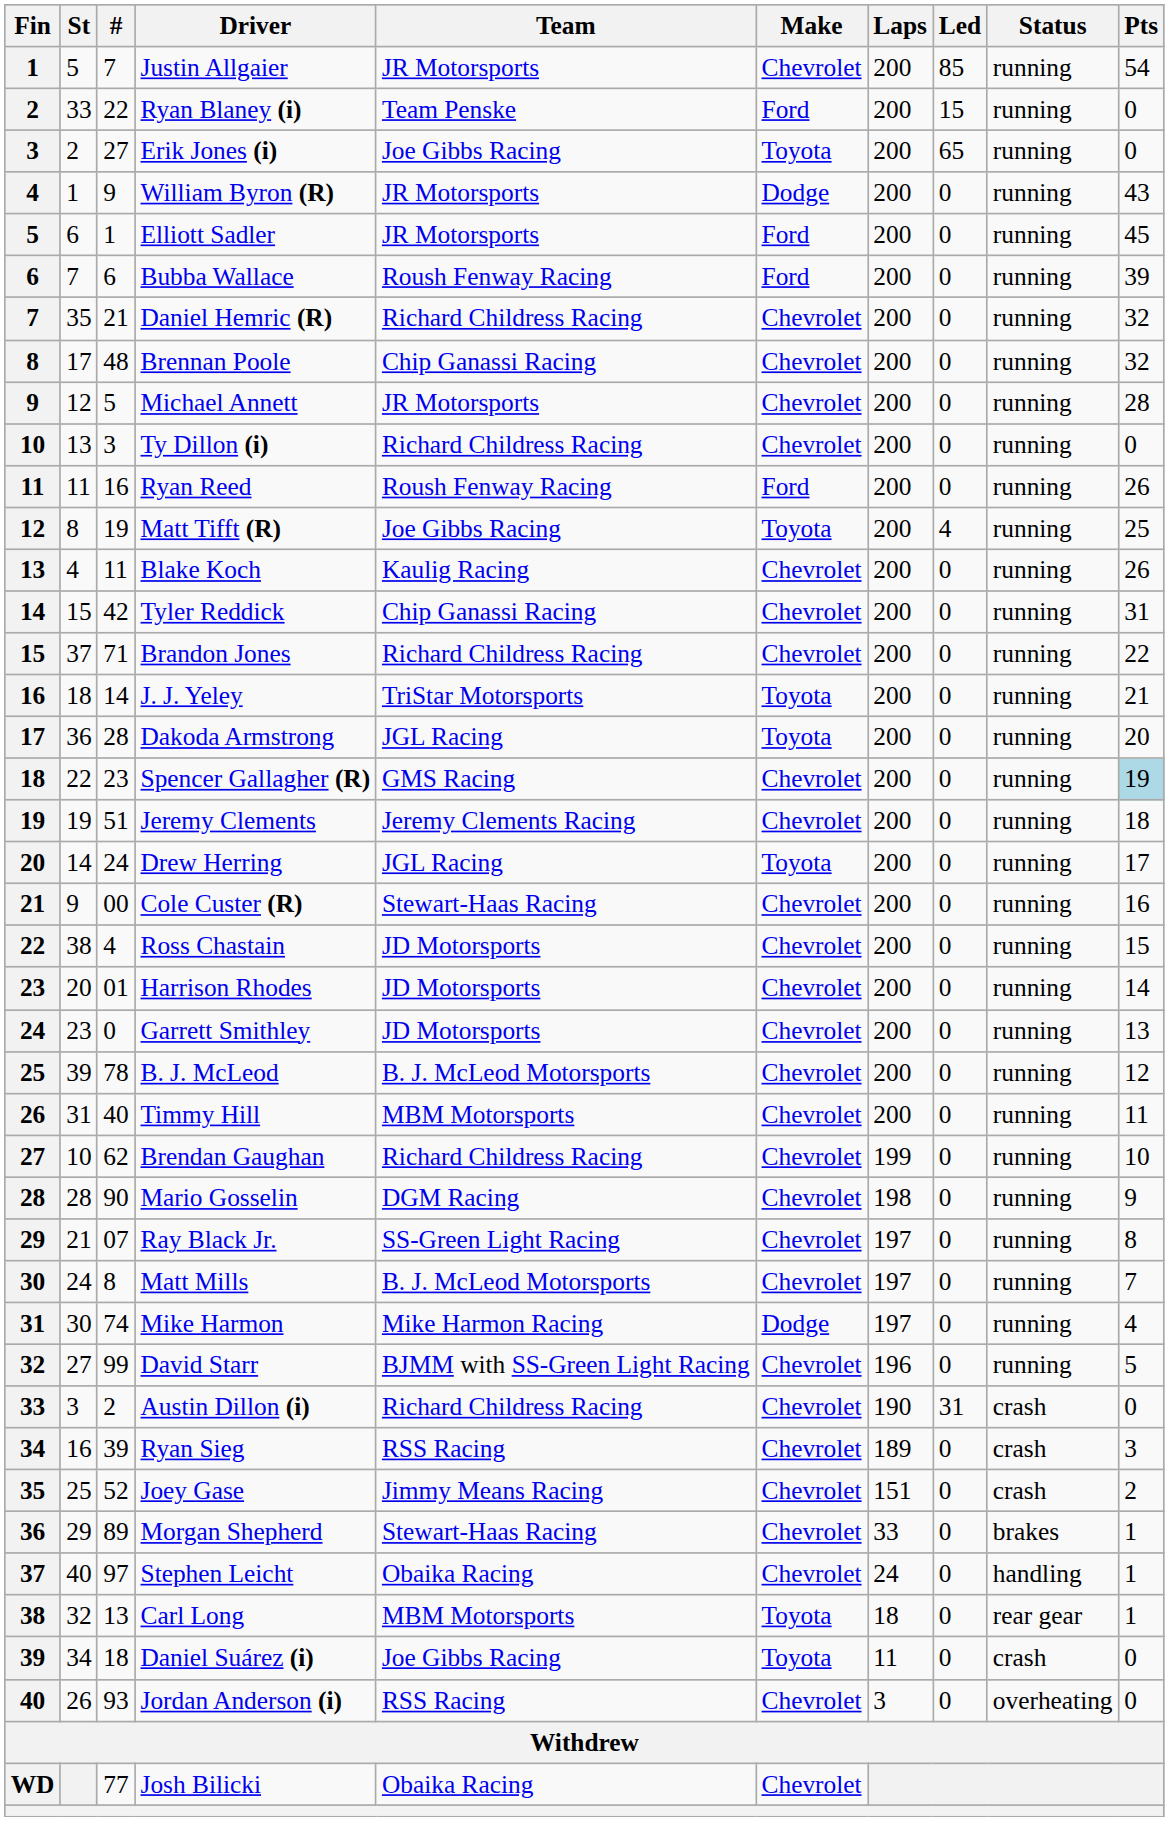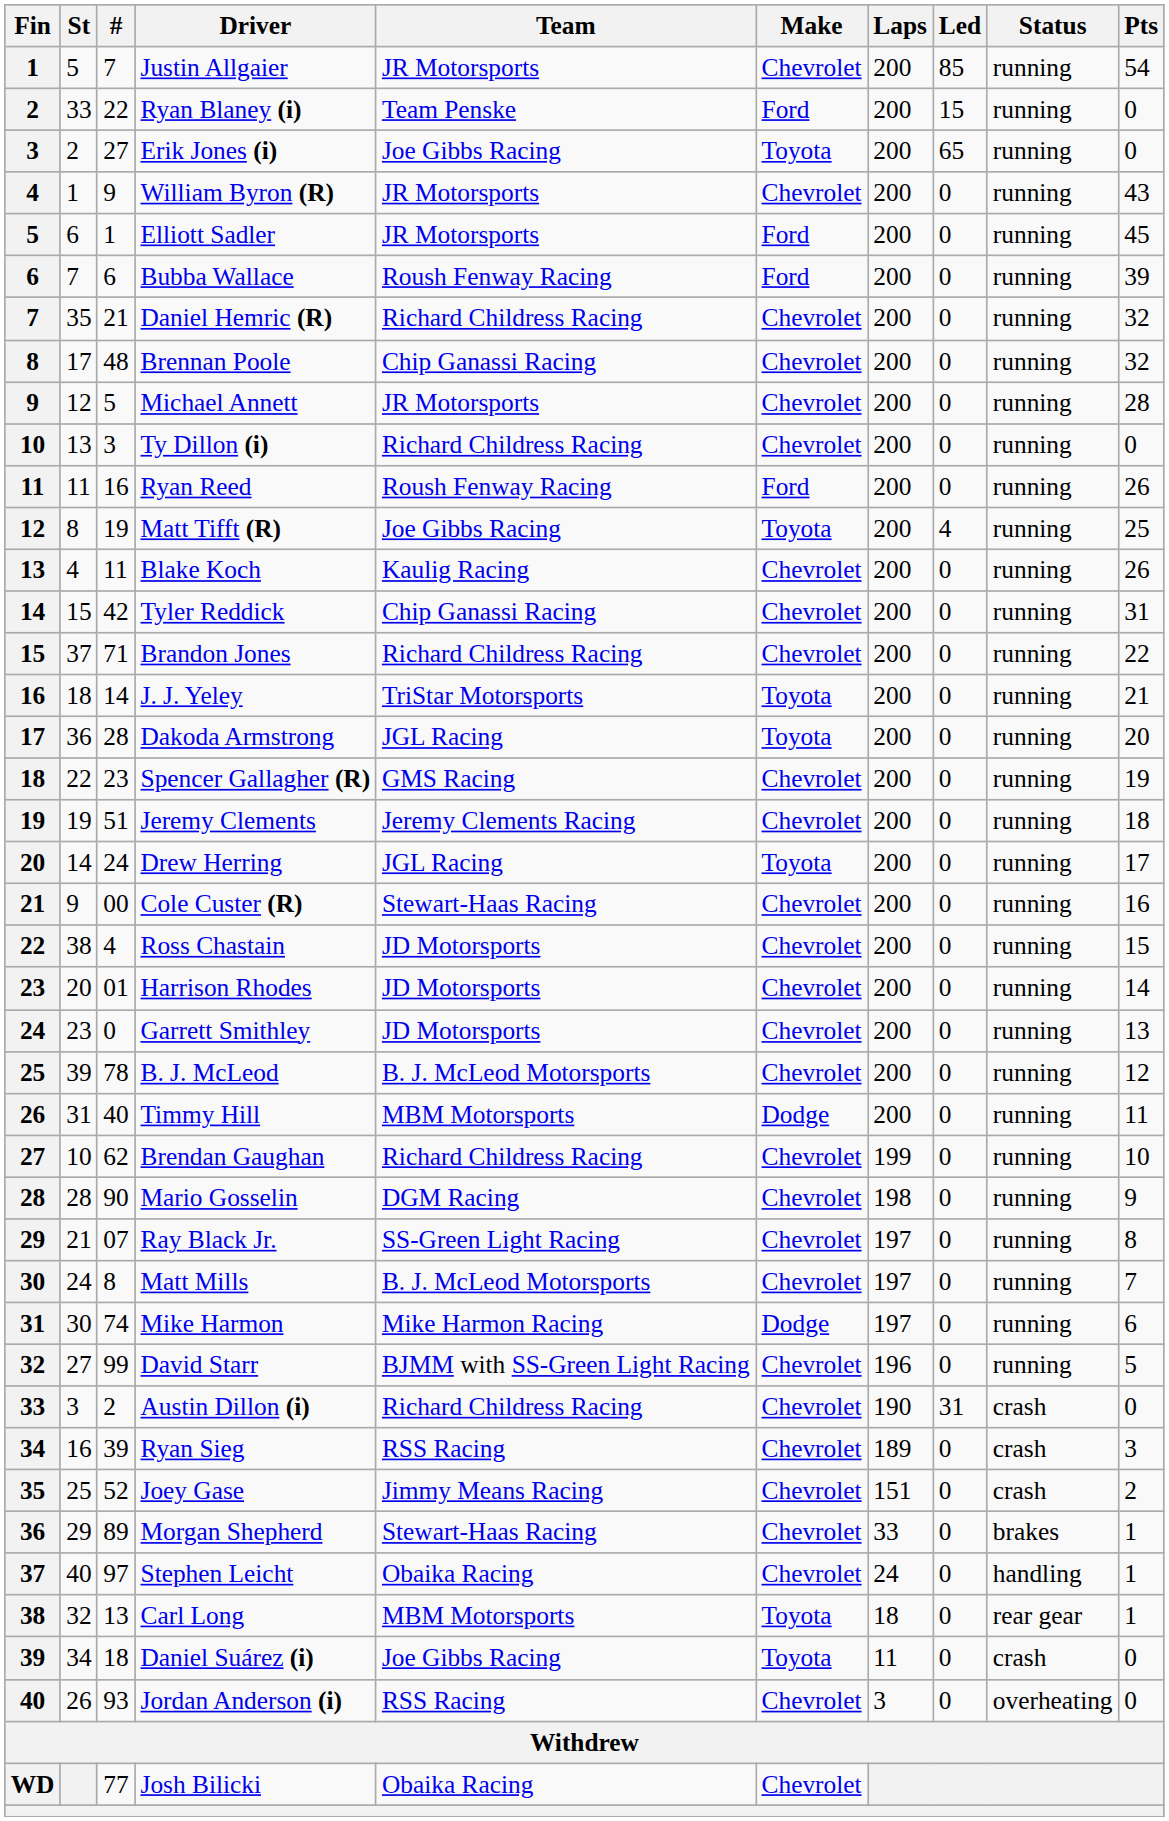 <table class="wikitable" style="font-size:95%">
 <tr>
 <th>Fin</th>
 <th>St</th>
 <th>#</th>
 <th>Driver</th>
 <th>Team</th>
 <th>Make</th>
 <th>Laps</th>
 <th>Led</th>
 <th>Status</th>
 <th>Pts</th>
 </tr>
 <tr>
 <th>1</th>
 <td>5</td>
 <td>7</td>
 <td><a href='#'>Justin Allgaier</a></td>
 <td><a href='#'>JR Motorsports</a></td>
 <td><a href='#'>Chevrolet</a></td>
 <td>200</td>
 <td>85</td>
 <td>running</td>
 <td>54</td>
 </tr>
 <tr>
 <th>2</th>
 <td>33</td>
 <td>22</td>
 <td><a href='#'>Ryan Blaney</a> <strong>(i)</strong></td>
 <td><a href='#'>Team Penske</a></td>
 <td><a href='#'>Ford</a></td>
 <td>200</td>
 <td>15</td>
 <td>running</td>
 <td>0</td>
 </tr>
 <tr>
 <th>3</th>
 <td>2</td>
 <td>27</td>
 <td><a href='#'>Erik Jones</a> <strong>(i)</strong></td>
 <td><a href='#'>Joe Gibbs Racing</a></td>
 <td><a href='#'>Toyota</a></td>
 <td>200</td>
 <td>65</td>
 <td>running</td>
 <td>0</td>
 </tr>
 <tr>
 <th>4</th>
 <td>1</td>
 <td>9</td>
 <td><a href='#'>William Byron</a> <strong>(R)</strong></td>
 <td><a href='#'>JR Motorsports</a></td>
-<td><a href='#'>Dodge</a></td>
+<td><a href='#'>Chevrolet</a></td>
 <td>200</td>
 <td>0</td>
 <td>running</td>
 <td>43</td>
 </tr>
 <tr>
 <th>5</th>
 <td>6</td>
 <td>1</td>
 <td><a href='#'>Elliott Sadler</a></td>
 <td><a href='#'>JR Motorsports</a></td>
 <td><a href='#'>Ford</a></td>
 <td>200</td>
 <td>0</td>
 <td>running</td>
 <td>45</td>
 </tr>
 <tr>
 <th>6</th>
 <td>7</td>
 <td>6</td>
 <td><a href='#'>Bubba Wallace</a></td>
 <td><a href='#'>Roush Fenway Racing</a></td>
 <td><a href='#'>Ford</a></td>
 <td>200</td>
 <td>0</td>
 <td>running</td>
 <td>39</td>
 </tr>
 <tr>
 <th>7</th>
 <td>35</td>
 <td>21</td>
 <td><a href='#'>Daniel Hemric</a> <strong>(R)</strong></td>
 <td><a href='#'>Richard Childress Racing</a></td>
 <td><a href='#'>Chevrolet</a></td>
 <td>200</td>
 <td>0</td>
 <td>running</td>
 <td>32</td>
 </tr>
 <tr>
 <th>8</th>
 <td>17</td>
 <td>48</td>
 <td><a href='#'>Brennan Poole</a></td>
 <td><a href='#'>Chip Ganassi Racing</a></td>
 <td><a href='#'>Chevrolet</a></td>
 <td>200</td>
 <td>0</td>
 <td>running</td>
 <td>32</td>
 </tr>
 <tr>
 <th>9</th>
 <td>12</td>
 <td>5</td>
 <td><a href='#'>Michael Annett</a></td>
 <td><a href='#'>JR Motorsports</a></td>
 <td><a href='#'>Chevrolet</a></td>
 <td>200</td>
 <td>0</td>
 <td>running</td>
 <td>28</td>
 </tr>
 <tr>
 <th>10</th>
 <td>13</td>
 <td>3</td>
 <td><a href='#'>Ty Dillon</a> <strong>(i)</strong></td>
 <td><a href='#'>Richard Childress Racing</a></td>
 <td><a href='#'>Chevrolet</a></td>
 <td>200</td>
 <td>0</td>
 <td>running</td>
 <td>0</td>
 </tr>
 <tr>
 <th>11</th>
 <td>11</td>
 <td>16</td>
 <td><a href='#'>Ryan Reed</a></td>
 <td><a href='#'>Roush Fenway Racing</a></td>
 <td><a href='#'>Ford</a></td>
 <td>200</td>
 <td>0</td>
 <td>running</td>
 <td>26</td>
 </tr>
 <tr>
 <th>12</th>
 <td>8</td>
 <td>19</td>
 <td><a href='#'>Matt Tifft</a> <strong>(R)</strong></td>
 <td><a href='#'>Joe Gibbs Racing</a></td>
 <td><a href='#'>Toyota</a></td>
 <td>200</td>
 <td>4</td>
 <td>running</td>
 <td>25</td>
 </tr>
 <tr>
 <th>13</th>
 <td>4</td>
 <td>11</td>
 <td><a href='#'>Blake Koch</a></td>
 <td><a href='#'>Kaulig Racing</a></td>
 <td><a href='#'>Chevrolet</a></td>
 <td>200</td>
 <td>0</td>
 <td>running</td>
 <td>26</td>
 </tr>
 <tr>
 <th>14</th>
 <td>15</td>
 <td>42</td>
 <td><a href='#'>Tyler Reddick</a></td>
 <td><a href='#'>Chip Ganassi Racing</a></td>
 <td><a href='#'>Chevrolet</a></td>
 <td>200</td>
 <td>0</td>
 <td>running</td>
 <td>31</td>
 </tr>
 <tr>
 <th>15</th>
 <td>37</td>
 <td>71</td>
 <td><a href='#'>Brandon Jones</a></td>
 <td><a href='#'>Richard Childress Racing</a></td>
 <td><a href='#'>Chevrolet</a></td>
 <td>200</td>
 <td>0</td>
 <td>running</td>
 <td>22</td>
 </tr>
 <tr>
 <th>16</th>
 <td>18</td>
 <td>14</td>
 <td><a href='#'>J. J. Yeley</a></td>
 <td><a href='#'>TriStar Motorsports</a></td>
 <td><a href='#'>Toyota</a></td>
 <td>200</td>
 <td>0</td>
 <td>running</td>
 <td>21</td>
 </tr>
 <tr>
 <th>17</th>
 <td>36</td>
 <td>28</td>
 <td><a href='#'>Dakoda Armstrong</a></td>
 <td><a href='#'>JGL Racing</a></td>
 <td><a href='#'>Toyota</a></td>
 <td>200</td>
 <td>0</td>
 <td>running</td>
 <td>20</td>
 </tr>
 <tr>
 <th>18</th>
 <td>22</td>
 <td>23</td>
 <td><a href='#'>Spencer Gallagher</a> <strong>(R)</strong></td>
 <td><a href='#'>GMS Racing</a></td>
 <td><a href='#'>Chevrolet</a></td>
 <td>200</td>
 <td>0</td>
 <td>running</td>
-<td style="background: lightblue;">19</td>
+<td>19</td>
 </tr>
 <tr>
 <th>19</th>
 <td>19</td>
 <td>51</td>
 <td><a href='#'>Jeremy Clements</a></td>
 <td><a href='#'>Jeremy Clements Racing</a></td>
 <td><a href='#'>Chevrolet</a></td>
 <td>200</td>
 <td>0</td>
 <td>running</td>
 <td>18</td>
 </tr>
 <tr>
 <th>20</th>
 <td>14</td>
 <td>24</td>
 <td><a href='#'>Drew Herring</a></td>
 <td><a href='#'>JGL Racing</a></td>
 <td><a href='#'>Toyota</a></td>
 <td>200</td>
 <td>0</td>
 <td>running</td>
 <td>17</td>
 </tr>
 <tr>
 <th>21</th>
 <td>9</td>
 <td>00</td>
 <td><a href='#'>Cole Custer</a> <strong>(R)</strong></td>
 <td><a href='#'>Stewart-Haas Racing</a></td>
 <td><a href='#'>Chevrolet</a></td>
 <td>200</td>
 <td>0</td>
 <td>running</td>
 <td>16</td>
 </tr>
 <tr>
 <th>22</th>
 <td>38</td>
 <td>4</td>
 <td><a href='#'>Ross Chastain</a></td>
 <td><a href='#'>JD Motorsports</a></td>
 <td><a href='#'>Chevrolet</a></td>
 <td>200</td>
 <td>0</td>
 <td>running</td>
 <td>15</td>
 </tr>
 <tr>
 <th>23</th>
 <td>20</td>
 <td>01</td>
 <td><a href='#'>Harrison Rhodes</a></td>
 <td><a href='#'>JD Motorsports</a></td>
 <td><a href='#'>Chevrolet</a></td>
 <td>200</td>
 <td>0</td>
 <td>running</td>
 <td>14</td>
 </tr>
 <tr>
 <th>24</th>
 <td>23</td>
 <td>0</td>
 <td><a href='#'>Garrett Smithley</a></td>
 <td><a href='#'>JD Motorsports</a></td>
 <td><a href='#'>Chevrolet</a></td>
 <td>200</td>
 <td>0</td>
 <td>running</td>
 <td>13</td>
 </tr>
 <tr>
 <th>25</th>
 <td>39</td>
 <td>78</td>
 <td><a href='#'>B. J. McLeod</a></td>
 <td><a href='#'>B. J. McLeod Motorsports</a></td>
 <td><a href='#'>Chevrolet</a></td>
 <td>200</td>
 <td>0</td>
 <td>running</td>
 <td>12</td>
 </tr>
 <tr>
 <th>26</th>
 <td>31</td>
 <td>40</td>
 <td><a href='#'>Timmy Hill</a></td>
 <td><a href='#'>MBM Motorsports</a></td>
-<td><a href='#'>Chevrolet</a></td>
+<td><a href='#'>Dodge</a></td>
 <td>200</td>
 <td>0</td>
 <td>running</td>
 <td>11</td>
 </tr>
 <tr>
 <th>27</th>
 <td>10</td>
 <td>62</td>
 <td><a href='#'>Brendan Gaughan</a></td>
 <td><a href='#'>Richard Childress Racing</a></td>
 <td><a href='#'>Chevrolet</a></td>
 <td>199</td>
 <td>0</td>
 <td>running</td>
 <td>10</td>
 </tr>
 <tr>
 <th>28</th>
 <td>28</td>
 <td>90</td>
 <td><a href='#'>Mario Gosselin</a></td>
 <td><a href='#'>DGM Racing</a></td>
 <td><a href='#'>Chevrolet</a></td>
 <td>198</td>
 <td>0</td>
 <td>running</td>
 <td>9</td>
 </tr>
 <tr>
 <th>29</th>
 <td>21</td>
 <td>07</td>
 <td><a href='#'>Ray Black Jr.</a></td>
 <td><a href='#'>SS-Green Light Racing</a></td>
 <td><a href='#'>Chevrolet</a></td>
 <td>197</td>
 <td>0</td>
 <td>running</td>
 <td>8</td>
 </tr>
 <tr>
 <th>30</th>
 <td>24</td>
 <td>8</td>
 <td><a href='#'>Matt Mills</a></td>
 <td><a href='#'>B. J. McLeod Motorsports</a></td>
 <td><a href='#'>Chevrolet</a></td>
 <td>197</td>
 <td>0</td>
 <td>running</td>
 <td>7</td>
 </tr>
 <tr>
 <th>31</th>
 <td>30</td>
 <td>74</td>
 <td><a href='#'>Mike Harmon</a></td>
 <td><a href='#'>Mike Harmon Racing</a></td>
 <td><a href='#'>Dodge</a></td>
 <td>197</td>
 <td>0</td>
 <td>running</td>
-<td>4</td>
+<td>6</td>
 </tr>
 <tr>
 <th>32</th>
 <td>27</td>
 <td>99</td>
 <td><a href='#'>David Starr</a></td>
 <td><a href='#'>BJMM</a> with <a href='#'>SS-Green Light Racing</a></td>
 <td><a href='#'>Chevrolet</a></td>
 <td>196</td>
 <td>0</td>
 <td>running</td>
 <td>5</td>
 </tr>
 <tr>
 <th>33</th>
 <td>3</td>
 <td>2</td>
 <td><a href='#'>Austin Dillon</a> <strong>(i)</strong></td>
 <td><a href='#'>Richard Childress Racing</a></td>
 <td><a href='#'>Chevrolet</a></td>
 <td>190</td>
 <td>31</td>
 <td>crash</td>
 <td>0</td>
 </tr>
 <tr>
 <th>34</th>
 <td>16</td>
 <td>39</td>
 <td><a href='#'>Ryan Sieg</a></td>
 <td><a href='#'>RSS Racing</a></td>
 <td><a href='#'>Chevrolet</a></td>
 <td>189</td>
 <td>0</td>
 <td>crash</td>
 <td>3</td>
 </tr>
 <tr>
 <th>35</th>
 <td>25</td>
 <td>52</td>
 <td><a href='#'>Joey Gase</a></td>
 <td><a href='#'>Jimmy Means Racing</a></td>
 <td><a href='#'>Chevrolet</a></td>
 <td>151</td>
 <td>0</td>
 <td>crash</td>
 <td>2</td>
 </tr>
 <tr>
 <th>36</th>
 <td>29</td>
 <td>89</td>
 <td><a href='#'>Morgan Shepherd</a></td>
 <td><a href='#'>Stewart-Haas Racing</a></td>
 <td><a href='#'>Chevrolet</a></td>
 <td>33</td>
 <td>0</td>
 <td>brakes</td>
 <td>1</td>
 </tr>
 <tr>
 <th>37</th>
 <td>40</td>
 <td>97</td>
 <td><a href='#'>Stephen Leicht</a></td>
 <td><a href='#'>Obaika Racing</a></td>
 <td><a href='#'>Chevrolet</a></td>
 <td>24</td>
 <td>0</td>
 <td>handling</td>
 <td>1</td>
 </tr>
 <tr>
 <th>38</th>
 <td>32</td>
 <td>13</td>
 <td><a href='#'>Carl Long</a></td>
 <td><a href='#'>MBM Motorsports</a></td>
 <td><a href='#'>Toyota</a></td>
 <td>18</td>
 <td>0</td>
 <td>rear gear</td>
 <td>1</td>
 </tr>
 <tr>
 <th>39</th>
 <td>34</td>
 <td>18</td>
 <td><a href='#'>Daniel Suárez</a> <strong>(i)</strong></td>
 <td><a href='#'>Joe Gibbs Racing</a></td>
 <td><a href='#'>Toyota</a></td>
 <td>11</td>
 <td>0</td>
 <td>crash</td>
 <td>0</td>
 </tr>
 <tr>
 <th>40</th>
 <td>26</td>
 <td>93</td>
 <td><a href='#'>Jordan Anderson</a> <strong>(i)</strong></td>
 <td><a href='#'>RSS Racing</a></td>
 <td><a href='#'>Chevrolet</a></td>
 <td>3</td>
 <td>0</td>
 <td>overheating</td>
 <td>0</td>
 </tr>
 <tr>
 <th colspan="10">Withdrew</th>
 </tr>
 <tr>
 <th>WD</th>
 <th></th>
 <td>77</td>
 <td><a href='#'>Josh Bilicki</a></td>
 <td><a href='#'>Obaika Racing</a></td>
 <td><a href='#'>Chevrolet</a></td>
 <th colspan="4"></th>
 </tr>
 <tr>
 <th colspan="10"></th>
 </tr>
 </table>
